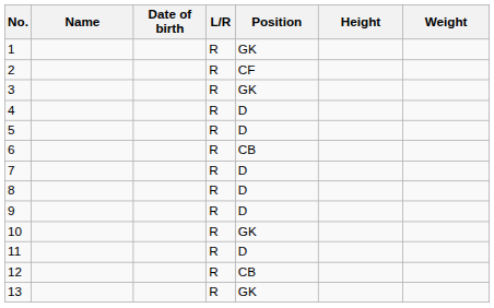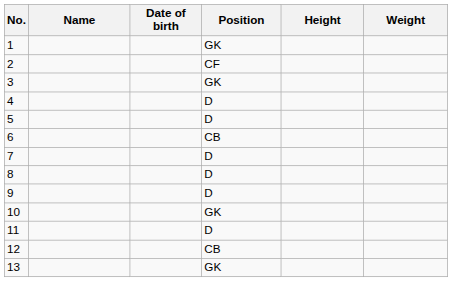 <table class="wikitable sortable" style=font-size:100%; text-align:center;>
 <tr>
 <th>No.</th>
 <th style=width:12em>Name</th>
 <th style=width:8em>Date of birth</th>
-<th style=width:2em>L/R</th>
 <th style=width:8em>Position</th>
 <th style=width:9em>Height</th>
 <th style=width:9em>Weight</th>
 </tr>
 <tr>
 <td>1</td>
 <td align=left></td>
 <td></td>
-<td>R</td>
 <td>GK</td>
 <td></td>
 <td></td>
 </tr>
 <tr>
 <td>2</td>
 <td align=left></td>
 <td></td>
-<td>R</td>
 <td>CF</td>
 <td></td>
 <td></td>
 </tr>
 <tr>
 <td>3</td>
 <td align=left></td>
 <td></td>
-<td>R</td>
 <td>GK</td>
 <td></td>
 <td></td>
 </tr>
 <tr>
 <td>4</td>
 <td align=left></td>
 <td></td>
-<td>R</td>
 <td>D</td>
 <td></td>
 <td></td>
 </tr>
 <tr>
 <td>5</td>
 <td align=left></td>
 <td></td>
-<td>R</td>
 <td>D</td>
 <td></td>
 <td></td>
 </tr>
 <tr>
 <td>6</td>
 <td align=left></td>
 <td></td>
-<td>R</td>
 <td>CB</td>
 <td></td>
 <td></td>
 </tr>
 <tr>
 <td>7</td>
 <td align=left></td>
 <td></td>
-<td>R</td>
 <td>D</td>
 <td></td>
 <td></td>
 </tr>
 <tr>
 <td>8</td>
 <td align=left></td>
 <td></td>
-<td>R</td>
 <td>D</td>
 <td></td>
 <td></td>
 </tr>
 <tr>
 <td>9</td>
 <td align=left></td>
 <td></td>
-<td>R</td>
 <td>D</td>
 <td></td>
 <td></td>
 </tr>
 <tr>
 <td>10</td>
 <td align=left></td>
 <td></td>
-<td>R</td>
 <td>GK</td>
 <td></td>
 <td></td>
 </tr>
 <tr>
 <td>11</td>
 <td align=left></td>
 <td></td>
-<td>R</td>
 <td>D</td>
 <td></td>
 <td></td>
 </tr>
 <tr>
 <td>12</td>
 <td align=left></td>
 <td></td>
-<td>R</td>
 <td>CB</td>
 <td></td>
 <td></td>
 </tr>
 <tr>
 <td>13</td>
 <td align=left></td>
 <td></td>
-<td>R</td>
 <td>GK</td>
 <td></td>
 <td></td>
 </tr>
 </table>
